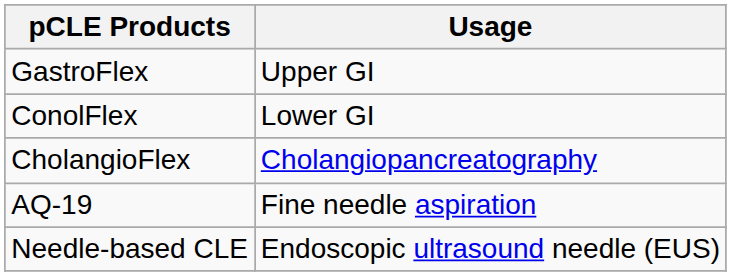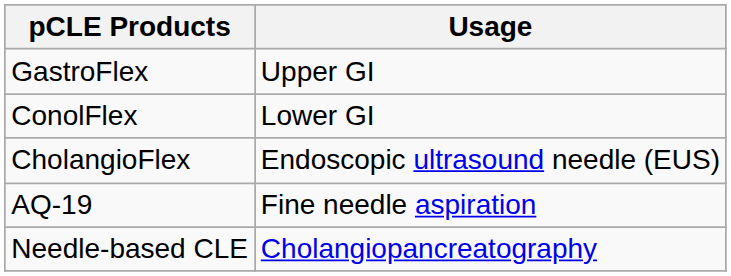 <table class="wikitable mw-collapsible mw-collapsed">
 <tr>
 <th>pCLE Products</th>
 <th>Usage</th>
 </tr>
 <tr>
 <td>GastroFlex</td>
 <td>Upper GI</td>
 </tr>
 <tr>
 <td>ConolFlex</td>
 <td>Lower GI</td>
 </tr>
 <tr>
 <td>CholangioFlex</td>
-<td><a href='#'>Cholangiopancreatography</a></td>
+<td>Endoscopic <a href='#'>ultrasound</a> needle (EUS)</td>
 </tr>
 <tr>
 <td>AQ-19</td>
 <td>Fine needle <a href='#'>aspiration</a></td>
 </tr>
 <tr>
 <td>Needle-based CLE</td>
-<td>Endoscopic <a href='#'>ultrasound</a> needle (EUS)</td>
+<td><a href='#'>Cholangiopancreatography</a></td>
 </tr>
 </table>
